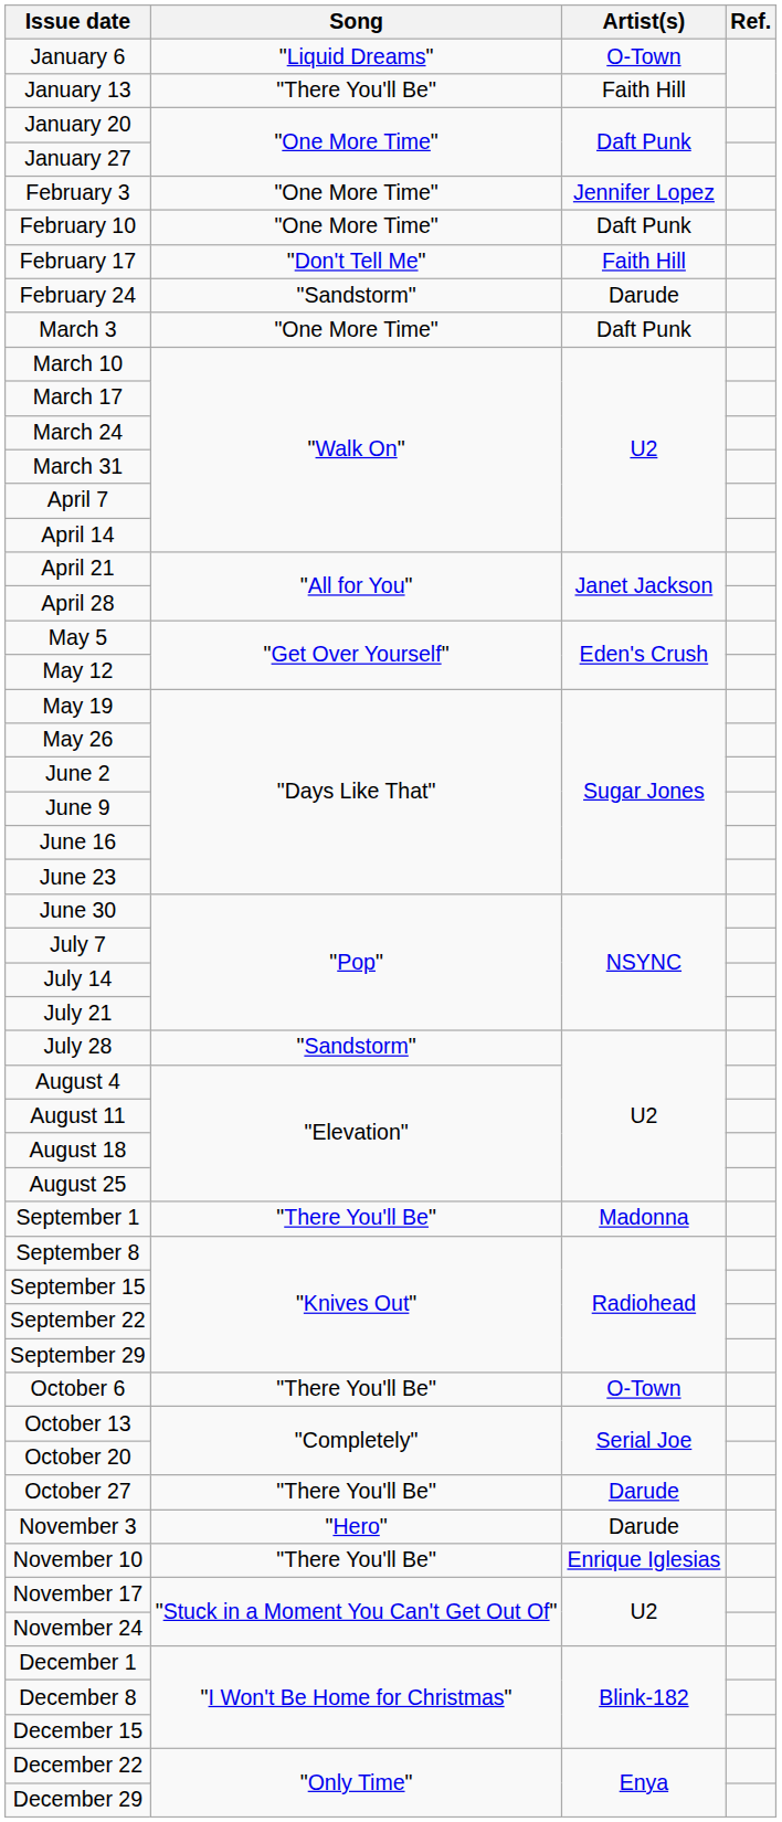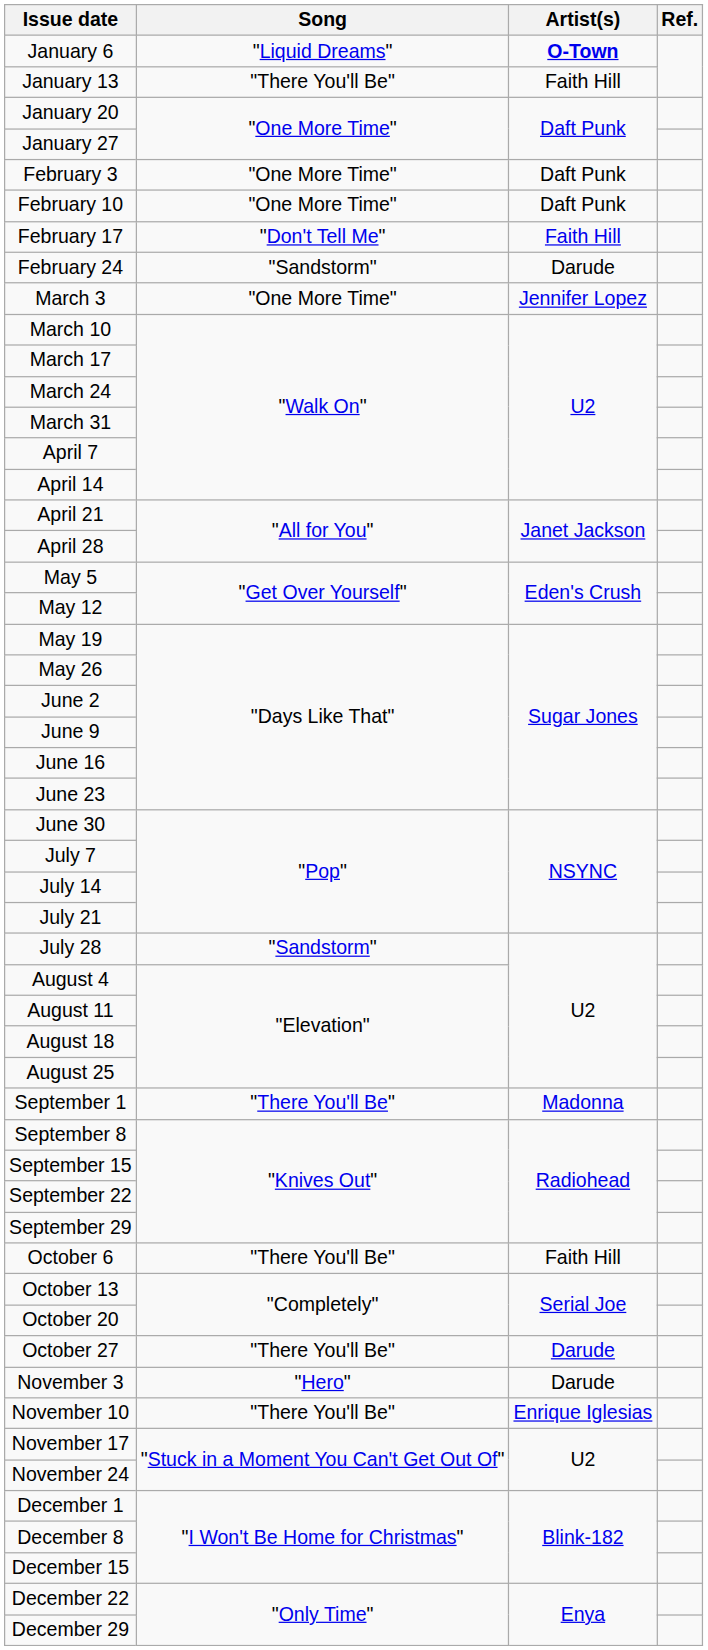 <table class="wikitable">
 <tr>
 <th align="center">Issue date</th>
 <th align="center">Song</th>
 <th align="center">Artist(s)</th>
 <th align="center">Ref.</th>
 </tr>
 <tr>
 <td align="center">January 6</td>
 <td align="center">"<a href='#'>Liquid Dreams</a>"</td>
-<td align="center"><a href='#'>O-Town</a></td>
+<td align="center"><strong><a href='#'>O-Town</a></strong></td>
 <td rowspan="2"></td>
 </tr>
 <tr>
 <td align="center">January 13</td>
 <td align="center">"There You'll Be"</td>
 <td align="center">Faith Hill</td>
 </tr>
 <tr>
 <td align="center">January 20</td>
 <td align="center" rowspan="2">"<a href='#'>One More Time</a>"</td>
 <td align="center" rowspan="2"><a href='#'>Daft Punk</a></td>
 <td></td>
 </tr>
 <tr>
 <td align="center">January 27</td>
 <td></td>
 </tr>
 <tr>
 <td align="center">February 3</td>
 <td align="center">"One More Time"</td>
-<td align="center"><a href='#'>Jennifer Lopez</a></td>
+<td align="center">Daft Punk</td>
 <td></td>
 </tr>
 <tr>
 <td align="center">February 10</td>
 <td align="center">"One More Time"</td>
 <td align="center">Daft Punk</td>
 <td></td>
 </tr>
 <tr>
 <td align="center">February 17</td>
 <td align="center">"<a href='#'>Don't Tell Me</a>"</td>
 <td align="center"><a href='#'>Faith Hill</a></td>
 <td></td>
 </tr>
 <tr>
 <td align="center">February 24</td>
 <td align="center">"Sandstorm"</td>
 <td align="center">Darude</td>
 <td></td>
 </tr>
 <tr>
 <td align="center">March 3</td>
 <td align="center">"One More Time"</td>
-<td align="center">Daft Punk</td>
+<td align="center"><a href='#'>Jennifer Lopez</a></td>
 <td></td>
 </tr>
 <tr>
 <td align="center">March 10</td>
 <td align="center" rowspan="6">"<a href='#'>Walk On</a>"</td>
 <td align="center" rowspan="6"><a href='#'>U2</a></td>
 <td></td>
 </tr>
 <tr>
 <td align="center">March 17</td>
 <td></td>
 </tr>
 <tr>
 <td align="center">March 24</td>
 <td></td>
 </tr>
 <tr>
 <td align="center">March 31</td>
 <td></td>
 </tr>
 <tr>
 <td align="center">April 7</td>
 <td></td>
 </tr>
 <tr>
 <td align="center">April 14</td>
 <td></td>
 </tr>
 <tr>
 <td align="center">April 21</td>
 <td align="center" rowspan="2">"<a href='#'>All for You</a>"</td>
 <td align="center" rowspan="2"><a href='#'>Janet Jackson</a></td>
 <td></td>
 </tr>
 <tr>
 <td align="center">April 28</td>
 <td></td>
 </tr>
 <tr>
 <td align="center">May 5</td>
 <td align="center" rowspan="2">"<a href='#'>Get Over Yourself</a>"</td>
 <td align="center" rowspan="2"><a href='#'>Eden's Crush</a></td>
 <td></td>
 </tr>
 <tr>
 <td align="center">May 12</td>
 <td></td>
 </tr>
 <tr>
 <td align="center">May 19</td>
 <td align="center" rowspan="6">"Days Like That"</td>
 <td align="center" rowspan="6"><a href='#'>Sugar Jones</a></td>
 <td></td>
 </tr>
 <tr>
 <td align="center">May 26</td>
 <td></td>
 </tr>
 <tr>
 <td align="center">June 2</td>
 <td></td>
 </tr>
 <tr>
 <td align="center">June 9</td>
 <td></td>
 </tr>
 <tr>
 <td align="center">June 16</td>
 <td></td>
 </tr>
 <tr>
 <td align="center">June 23</td>
 <td></td>
 </tr>
 <tr>
 <td align="center">June 30</td>
 <td align="center" rowspan="4">"<a href='#'>Pop</a>"</td>
 <td align="center" rowspan="4"><a href='#'>NSYNC</a></td>
 <td></td>
 </tr>
 <tr>
 <td align="center">July 7</td>
 <td></td>
 </tr>
 <tr>
 <td align="center">July 14</td>
 <td></td>
 </tr>
 <tr>
 <td align="center">July 21</td>
 <td></td>
 </tr>
 <tr>
 <td align="center">July 28</td>
 <td align="center">"<a href='#'>Sandstorm</a>"</td>
 <td align="center" rowspan="5">U2</td>
 <td></td>
 </tr>
 <tr>
 <td align="center">August 4</td>
 <td align="center" rowspan="4">"Elevation"</td>
 <td></td>
 </tr>
 <tr>
 <td align="center">August 11</td>
 <td></td>
 </tr>
 <tr>
 <td align="center">August 18</td>
 <td></td>
 </tr>
 <tr>
 <td align="center">August 25</td>
 <td></td>
 </tr>
 <tr>
 <td align="center">September 1</td>
 <td align="center">"<a href='#'>There You'll Be</a>"</td>
 <td align="center"><a href='#'>Madonna</a></td>
 <td></td>
 </tr>
 <tr>
 <td align="center">September 8</td>
 <td align="center" rowspan="4">"<a href='#'>Knives Out</a>"</td>
 <td align="center" rowspan="4"><a href='#'>Radiohead</a></td>
 <td></td>
 </tr>
 <tr>
 <td align="center">September 15</td>
 <td></td>
 </tr>
 <tr>
 <td align="center">September 22</td>
 <td></td>
 </tr>
 <tr>
 <td align="center">September 29</td>
 <td></td>
 </tr>
 <tr>
 <td align="center">October 6</td>
 <td align="center">"There You'll Be"</td>
-<td align="center"><a href='#'>O-Town</a></td>
+<td align="center">Faith Hill</td>
 <td></td>
 </tr>
 <tr>
 <td align="center">October 13</td>
 <td align="center" rowspan="2">"Completely"</td>
 <td align="center" rowspan="2"><a href='#'>Serial Joe</a></td>
 <td></td>
 </tr>
 <tr>
 <td align="center">October 20</td>
 <td></td>
 </tr>
 <tr>
 <td align="center">October 27</td>
 <td align="center">"There You'll Be"</td>
 <td align="center"><a href='#'>Darude</a></td>
 <td></td>
 </tr>
 <tr>
 <td align="center">November 3</td>
 <td align="center">"<a href='#'>Hero</a>"</td>
 <td align="center">Darude</td>
 <td></td>
 </tr>
 <tr>
 <td align="center">November 10</td>
 <td align="center">"There You'll Be"</td>
 <td align="center"><a href='#'>Enrique Iglesias</a></td>
 <td></td>
 </tr>
 <tr>
 <td align="center">November 17</td>
 <td align="center" rowspan="2">"<a href='#'>Stuck in a Moment You Can't Get Out Of</a>"</td>
 <td align="center" rowspan="2">U2</td>
 <td></td>
 </tr>
 <tr>
 <td align="center">November 24</td>
 <td></td>
 </tr>
 <tr>
 <td align="center">December 1</td>
 <td align="center" rowspan="3">"<a href='#'>I Won't Be Home for Christmas</a>"</td>
 <td align="center" rowspan="3"><a href='#'>Blink-182</a></td>
 <td></td>
 </tr>
 <tr>
 <td align="center">December 8</td>
 <td></td>
 </tr>
 <tr>
 <td align="center">December 15</td>
 <td></td>
 </tr>
 <tr>
 <td align="center">December 22</td>
 <td align="center" rowspan="2">"<a href='#'>Only Time</a>"</td>
 <td align="center" rowspan="2"><a href='#'>Enya</a></td>
 <td></td>
 </tr>
 <tr>
 <td align="center">December 29</td>
 <td></td>
 </tr>
 </table>
